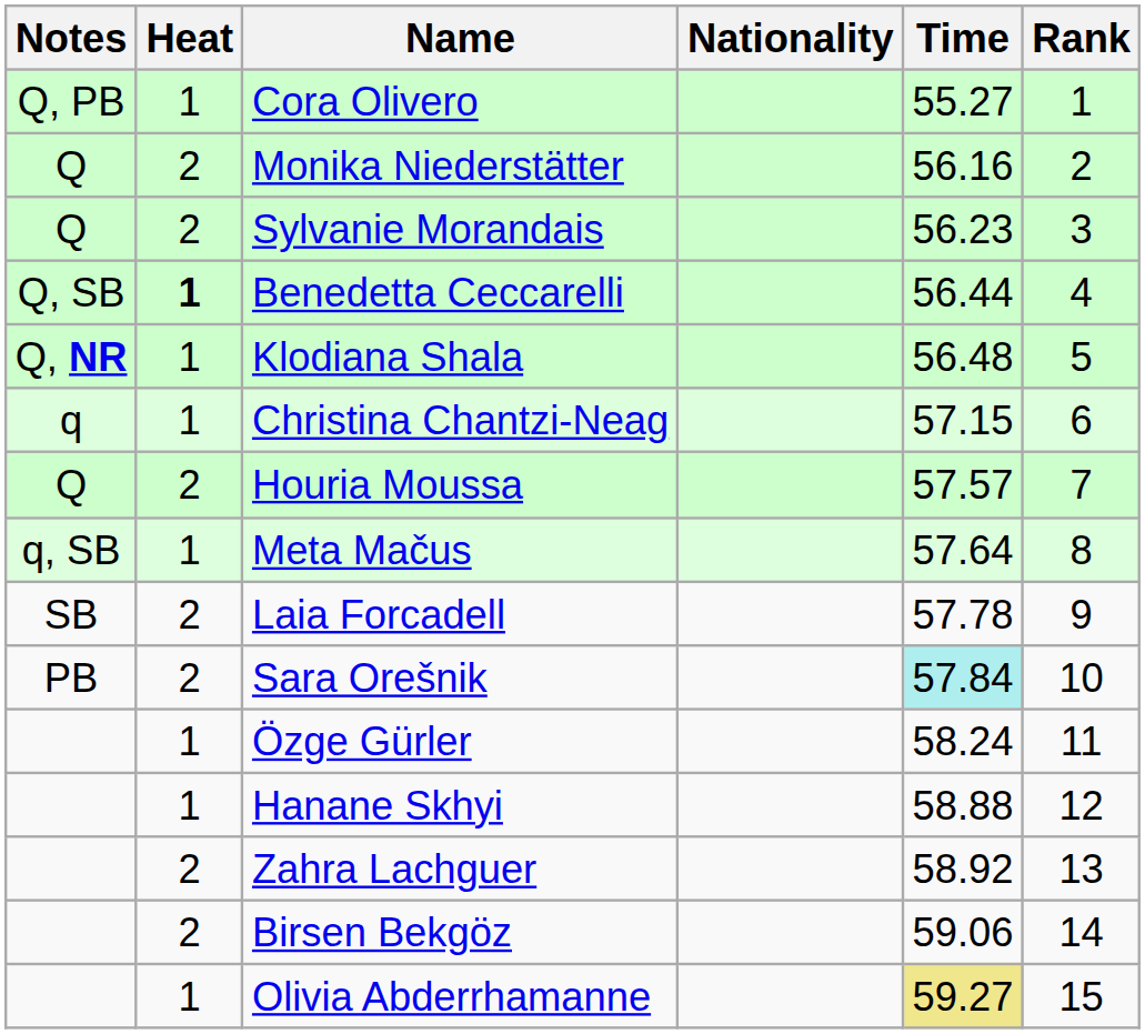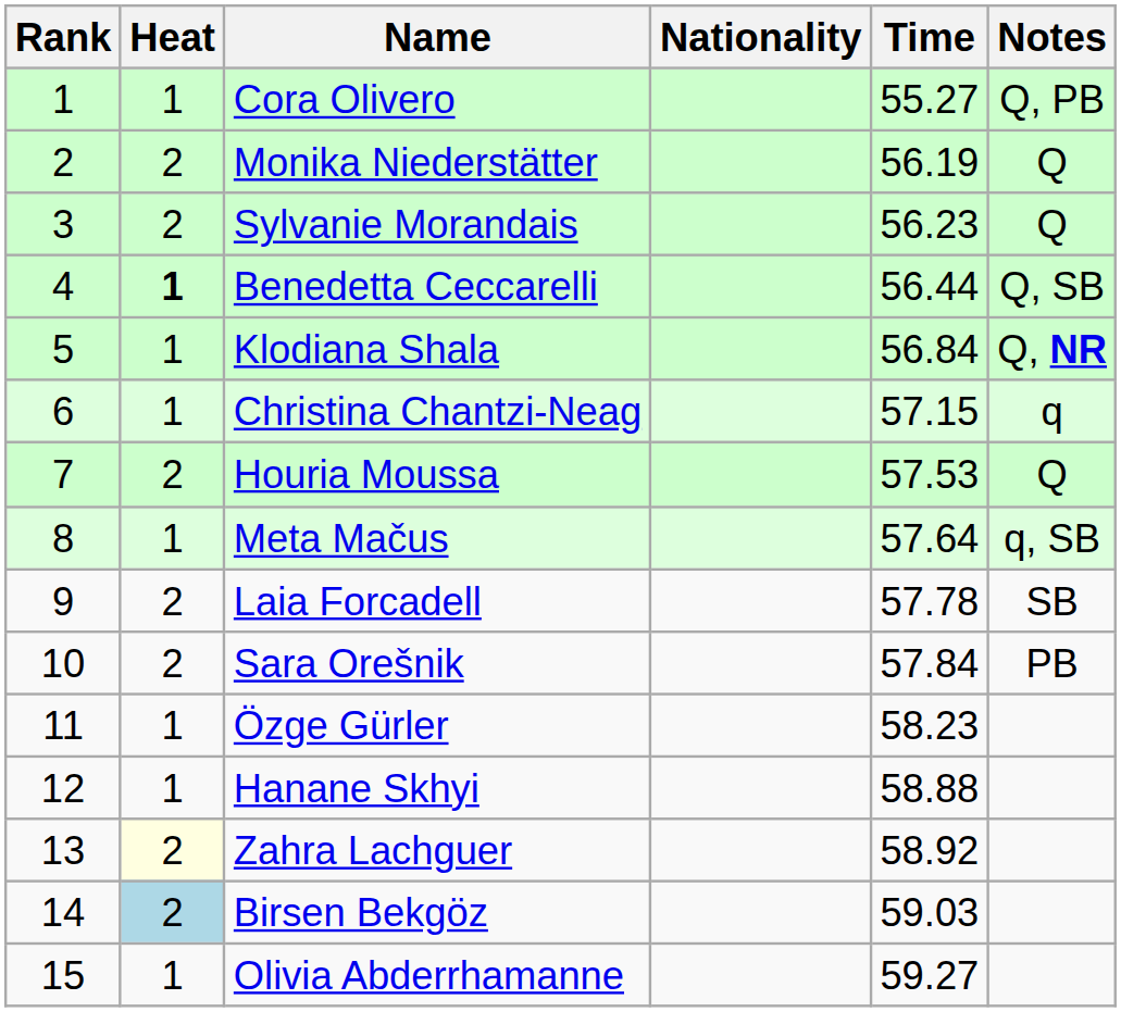 <table class="wikitable sortable" style="text-align:center; font-size:95%">
 <tr>
-<th>Notes</th>
+<th>Rank</th>
 <th>Heat</th>
 <th>Name</th>
 <th>Nationality</th>
 <th>Time</th>
-<th>Rank</th>
+<th>Notes</th>
 </tr>
 <tr bgcolor=ccffcc>
-<td>Q, PB</td>
+<td>1</td>
 <td>1</td>
 <td align=left><a href='#'>Cora Olivero</a></td>
 <td align=left></td>
 <td>55.27</td>
-<td>1</td>
+<td>Q, PB</td>
 </tr>
 <tr bgcolor=ccffcc>
-<td>Q</td>
+<td>2</td>
 <td>2</td>
 <td align=left><a href='#'>Monika Niederstätter</a></td>
 <td align=left></td>
-<td>56.16</td>
-<td>2</td>
+<td>56.19</td>
+<td>Q</td>
 </tr>
 <tr bgcolor=ccffcc>
-<td>Q</td>
+<td>3</td>
 <td>2</td>
 <td align=left><a href='#'>Sylvanie Morandais</a></td>
 <td align=left></td>
 <td>56.23</td>
-<td>3</td>
+<td>Q</td>
 </tr>
 <tr bgcolor=ccffcc>
-<td>Q, SB</td>
+<td>4</td>
 <td><strong>1</strong></td>
 <td align=left><a href='#'>Benedetta Ceccarelli</a></td>
 <td align=left></td>
 <td>56.44</td>
-<td>4</td>
+<td>Q, SB</td>
 </tr>
 <tr bgcolor=ccffcc>
-<td>Q, <strong><a href='#'>NR</a></strong></td>
+<td>5</td>
 <td>1</td>
 <td align=left><a href='#'>Klodiana Shala</a></td>
 <td align=left></td>
-<td>56.48</td>
-<td>5</td>
+<td>56.84</td>
+<td>Q, <strong><a href='#'>NR</a></strong></td>
 </tr>
 <tr bgcolor=ddffdd>
-<td>q</td>
+<td>6</td>
 <td>1</td>
 <td align=left><a href='#'>Christina Chantzi-Neag</a></td>
 <td align=left></td>
 <td>57.15</td>
-<td>6</td>
+<td>q</td>
 </tr>
 <tr bgcolor=ccffcc>
-<td>Q</td>
+<td>7</td>
 <td>2</td>
 <td align=left><a href='#'>Houria Moussa</a></td>
 <td align=left></td>
-<td>57.57</td>
-<td>7</td>
+<td>57.53</td>
+<td>Q</td>
 </tr>
 <tr bgcolor=ddffdd>
-<td>q, SB</td>
+<td>8</td>
 <td>1</td>
 <td align=left><a href='#'>Meta Mačus</a></td>
 <td align=left></td>
 <td>57.64</td>
-<td>8</td>
+<td>q, SB</td>
 </tr>
 <tr>
-<td>SB</td>
+<td>9</td>
 <td>2</td>
 <td align=left><a href='#'>Laia Forcadell</a></td>
 <td align=left></td>
 <td>57.78</td>
-<td>9</td>
+<td>SB</td>
 </tr>
 <tr>
-<td>PB</td>
+<td>10</td>
 <td>2</td>
 <td align=left><a href='#'>Sara Orešnik</a></td>
 <td align=left></td>
-<td style="background: paleturquoise;">57.84</td>
-<td>10</td>
+<td>57.84</td>
+<td>PB</td>
 </tr>
 <tr>
-<td></td>
+<td>11</td>
 <td>1</td>
 <td align=left><a href='#'>Özge Gürler</a></td>
 <td align=left></td>
-<td>58.24</td>
-<td>11</td>
+<td>58.23</td>
+<td></td>
 </tr>
 <tr>
-<td></td>
+<td>12</td>
 <td>1</td>
 <td align=left><a href='#'>Hanane Skhyi</a></td>
 <td align=left></td>
 <td>58.88</td>
-<td>12</td>
+<td></td>
 </tr>
 <tr>
-<td></td>
-<td>2</td>
+<td>13</td>
+<td style="background: lightyellow;">2</td>
 <td align=left><a href='#'>Zahra Lachguer</a></td>
 <td align=left></td>
 <td>58.92</td>
-<td>13</td>
+<td></td>
 </tr>
 <tr>
-<td></td>
-<td>2</td>
+<td>14</td>
+<td style="background: lightblue;">2</td>
 <td align=left><a href='#'>Birsen Bekgöz</a></td>
 <td align=left></td>
-<td>59.06</td>
-<td>14</td>
+<td>59.03</td>
+<td></td>
 </tr>
 <tr>
-<td></td>
+<td>15</td>
 <td>1</td>
 <td align=left><a href='#'>Olivia Abderrhamanne</a></td>
 <td align=left></td>
-<td style="background: khaki;">59.27</td>
-<td>15</td>
+<td>59.27</td>
+<td></td>
 </tr>
 </table>
